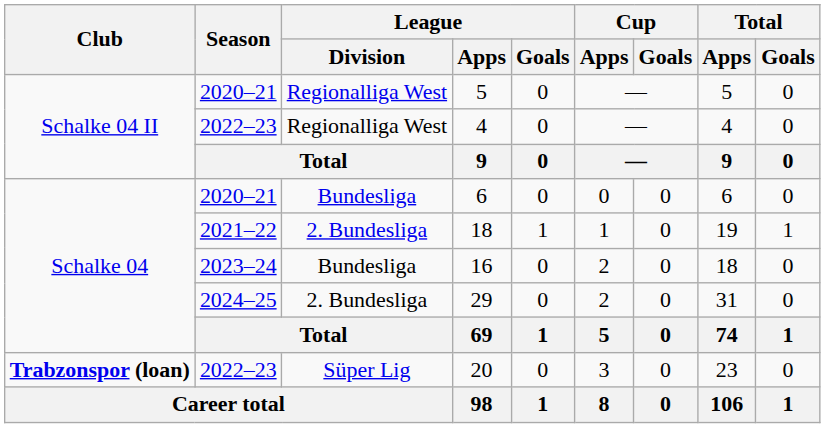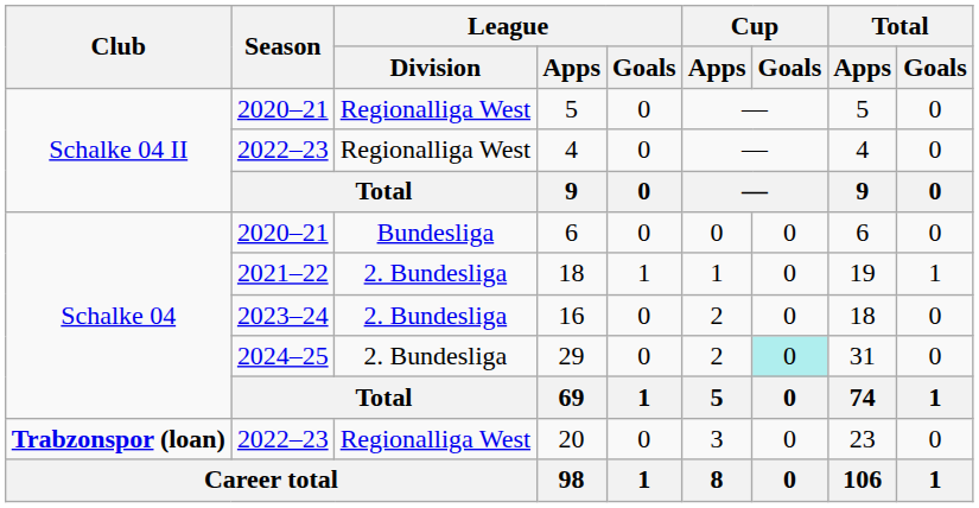 <table class="wikitable" style="text-align:center">
 <tr>
 <th rowspan="2">Club</th>
 <th rowspan="2">Season</th>
 <th colspan="3">League</th>
 <th colspan="2">Cup</th>
 <th colspan="2">Total</th>
 </tr>
 <tr>
 <th>Division</th>
 <th>Apps</th>
 <th>Goals</th>
 <th>Apps</th>
 <th>Goals</th>
 <th>Apps</th>
 <th>Goals</th>
 </tr>
 <tr>
 <td rowspan="3"><a href='#'>Schalke 04 II</a></td>
 <td><a href='#'>2020–21</a></td>
 <td><a href='#'>Regionalliga West</a></td>
 <td>5</td>
 <td>0</td>
 <td colspan="2">—</td>
 <td>5</td>
 <td>0</td>
 </tr>
 <tr>
 <td><a href='#'>2022–23</a></td>
 <td>Regionalliga West</td>
 <td>4</td>
 <td>0</td>
 <td colspan="2">—</td>
 <td>4</td>
 <td>0</td>
 </tr>
 <tr>
 <th colspan="2">Total</th>
 <th>9</th>
 <th>0</th>
 <th colspan="2">—</th>
 <th>9</th>
 <th>0</th>
 </tr>
 <tr>
 <td rowspan="5"><a href='#'>Schalke 04</a></td>
 <td><a href='#'>2020–21</a></td>
 <td><a href='#'>Bundesliga</a></td>
 <td>6</td>
 <td>0</td>
 <td>0</td>
 <td>0</td>
 <td>6</td>
 <td>0</td>
 </tr>
 <tr>
 <td><a href='#'>2021–22</a></td>
 <td><a href='#'>2. Bundesliga</a></td>
 <td>18</td>
 <td>1</td>
 <td>1</td>
 <td>0</td>
 <td>19</td>
 <td>1</td>
 </tr>
 <tr>
 <td><a href='#'>2023–24</a></td>
-<td>Bundesliga</td>
+<td><a href='#'>2. Bundesliga</a></td>
 <td>16</td>
 <td>0</td>
 <td>2</td>
 <td>0</td>
 <td>18</td>
 <td>0</td>
 </tr>
 <tr>
 <td><a href='#'>2024–25</a></td>
 <td>2. Bundesliga</td>
 <td>29</td>
 <td>0</td>
 <td>2</td>
-<td>0</td>
+<td style="background: paleturquoise;">0</td>
 <td>31</td>
 <td>0</td>
 </tr>
 <tr>
 <th colspan="2">Total</th>
 <th>69</th>
 <th>1</th>
 <th>5</th>
 <th>0</th>
 <th>74</th>
 <th>1</th>
 </tr>
 <tr>
 <td><strong><a href='#'>Trabzonspor</a> (loan)</strong></td>
 <td><a href='#'>2022–23</a></td>
-<td><a href='#'>Süper Lig</a></td>
+<td><a href='#'>Regionalliga West</a></td>
 <td>20</td>
 <td>0</td>
 <td>3</td>
 <td>0</td>
 <td>23</td>
 <td>0</td>
 </tr>
 <tr>
 <th colspan="3">Career total</th>
 <th>98</th>
 <th>1</th>
 <th>8</th>
 <th>0</th>
 <th>106</th>
 <th>1</th>
 </tr>
 </table>
